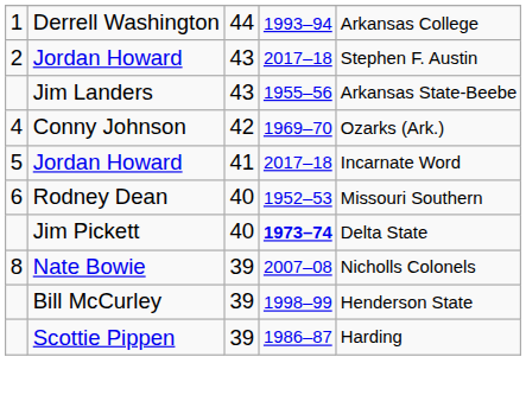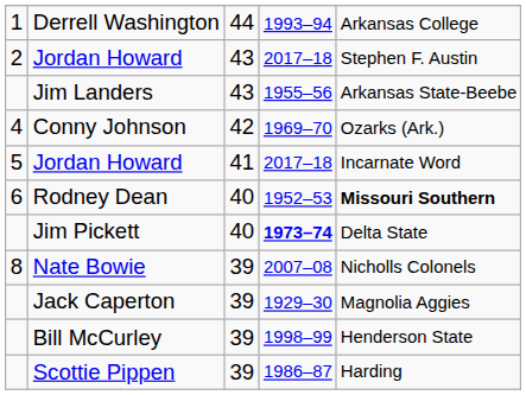 <table class="wikitable">
 <tr>
 </tr>
 <tr>
 <td>1</td>
 <td>Derrell Washington</td>
 <td>44</td>
 <td style="font-size:80%;"><a href='#'>1993–94</a></td>
 <td style="font-size:80%;">Arkansas College</td>
 </tr>
 <tr>
 <td>2</td>
 <td><a href='#'>Jordan Howard</a></td>
 <td>43</td>
 <td style="font-size:80%;"><a href='#'>2017–18</a></td>
 <td style="font-size:80%;">Stephen F. Austin</td>
 </tr>
 <tr>
 <td></td>
 <td>Jim Landers</td>
 <td>43</td>
 <td style="font-size:80%;"><a href='#'>1955–56</a></td>
 <td style="font-size:80%;">Arkansas State-Beebe</td>
 </tr>
 <tr>
 <td>4</td>
 <td>Conny Johnson</td>
 <td>42</td>
 <td style="font-size:80%;"><a href='#'>1969–70</a></td>
 <td style="font-size:80%;">Ozarks (Ark.)</td>
 </tr>
 <tr>
 <td>5</td>
 <td><a href='#'>Jordan Howard</a></td>
 <td>41</td>
 <td style="font-size:80%;"><a href='#'>2017–18</a></td>
 <td style="font-size:80%;">Incarnate Word</td>
 </tr>
 <tr>
 <td>6</td>
 <td>Rodney Dean</td>
 <td>40</td>
 <td style="font-size:80%;"><a href='#'>1952–53</a></td>
-<td style="font-size:80%;">Missouri Southern</td>
+<td style="font-size:80%;"><strong>Missouri Southern</strong></td>
 </tr>
 <tr>
 <td></td>
 <td>Jim Pickett</td>
 <td>40</td>
 <td style="font-size:80%;"><strong><a href='#'>1973–74</a></strong></td>
 <td style="font-size:80%;">Delta State</td>
 </tr>
 <tr>
 <td>8</td>
 <td><a href='#'>Nate Bowie</a></td>
 <td>39</td>
 <td style="font-size:80%;"><a href='#'>2007–08</a></td>
 <td style="font-size:80%;">Nicholls Colonels</td>
 </tr>
 <tr>
 <td></td>
+<td>Jack Caperton</td>
+<td>39</td>
+<td style="font-size:80%;"><a href='#'>1929–30</a></td>
+<td style="font-size:80%;">Magnolia Aggies</td>
+</tr>
+<tr>
+<td></td>
 <td>Bill McCurley</td>
 <td>39</td>
 <td style="font-size:80%;"><a href='#'>1998–99</a></td>
 <td style="font-size:80%;">Henderson State</td>
 </tr>
 <tr>
 <td></td>
 <td><a href='#'>Scottie Pippen</a></td>
 <td>39</td>
 <td style="font-size:80%;"><a href='#'>1986–87</a></td>
 <td style="font-size:80%;">Harding</td>
 </tr>
 </table>
